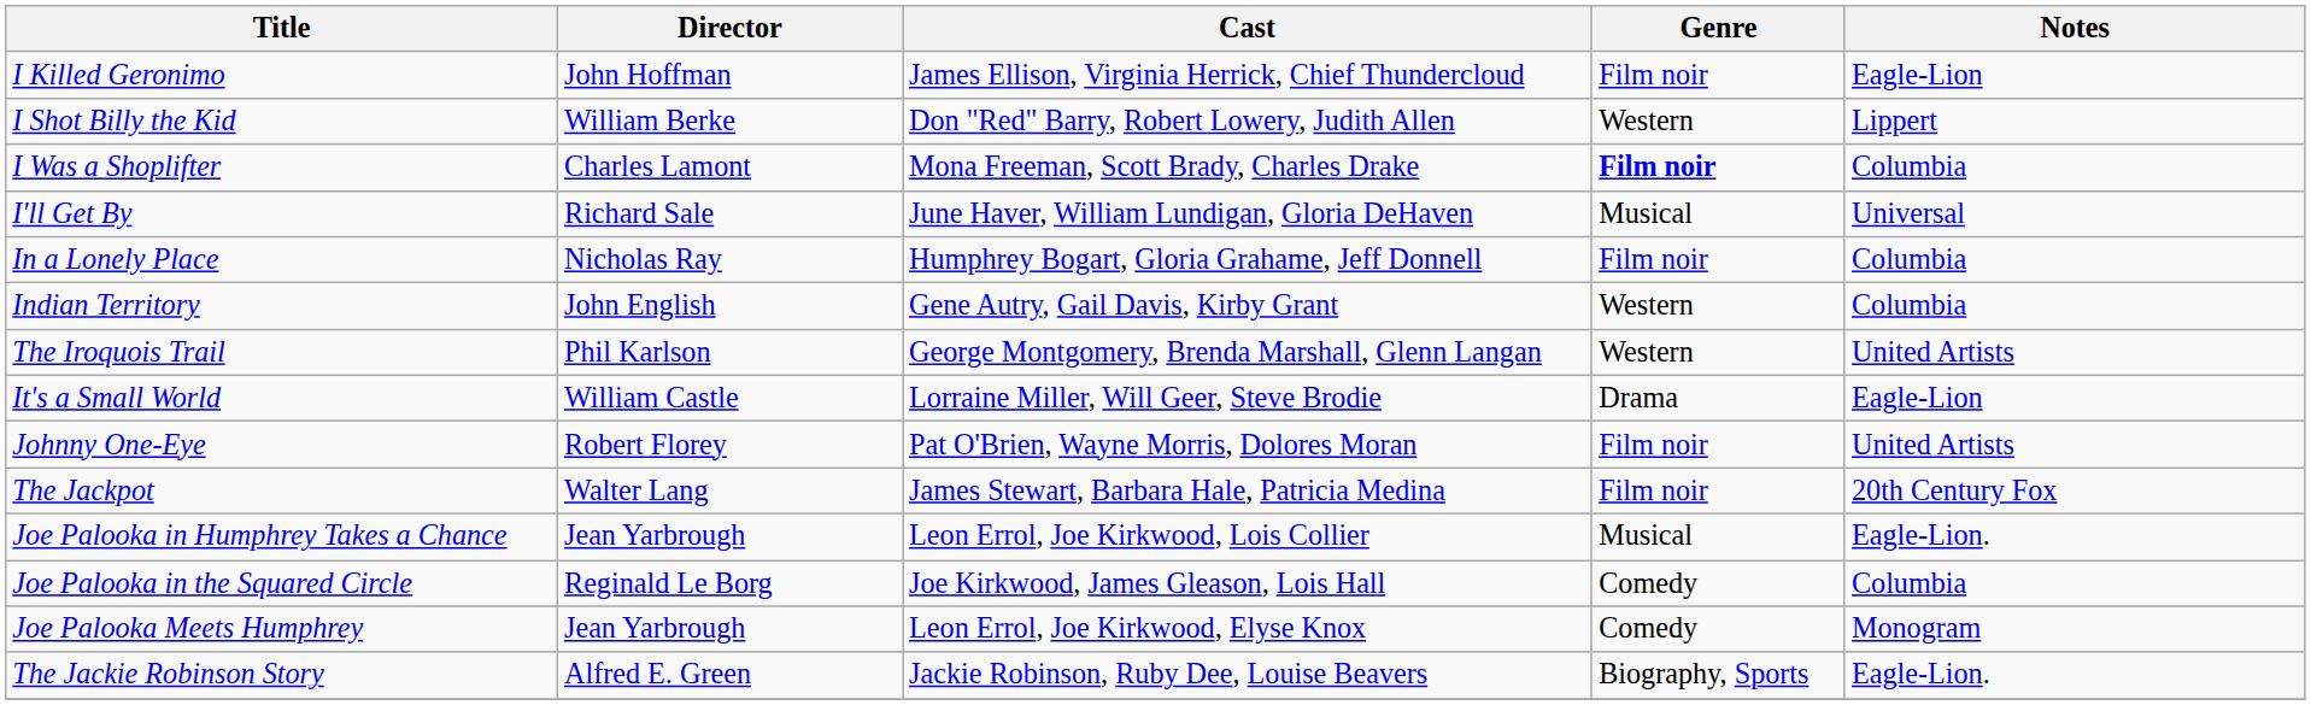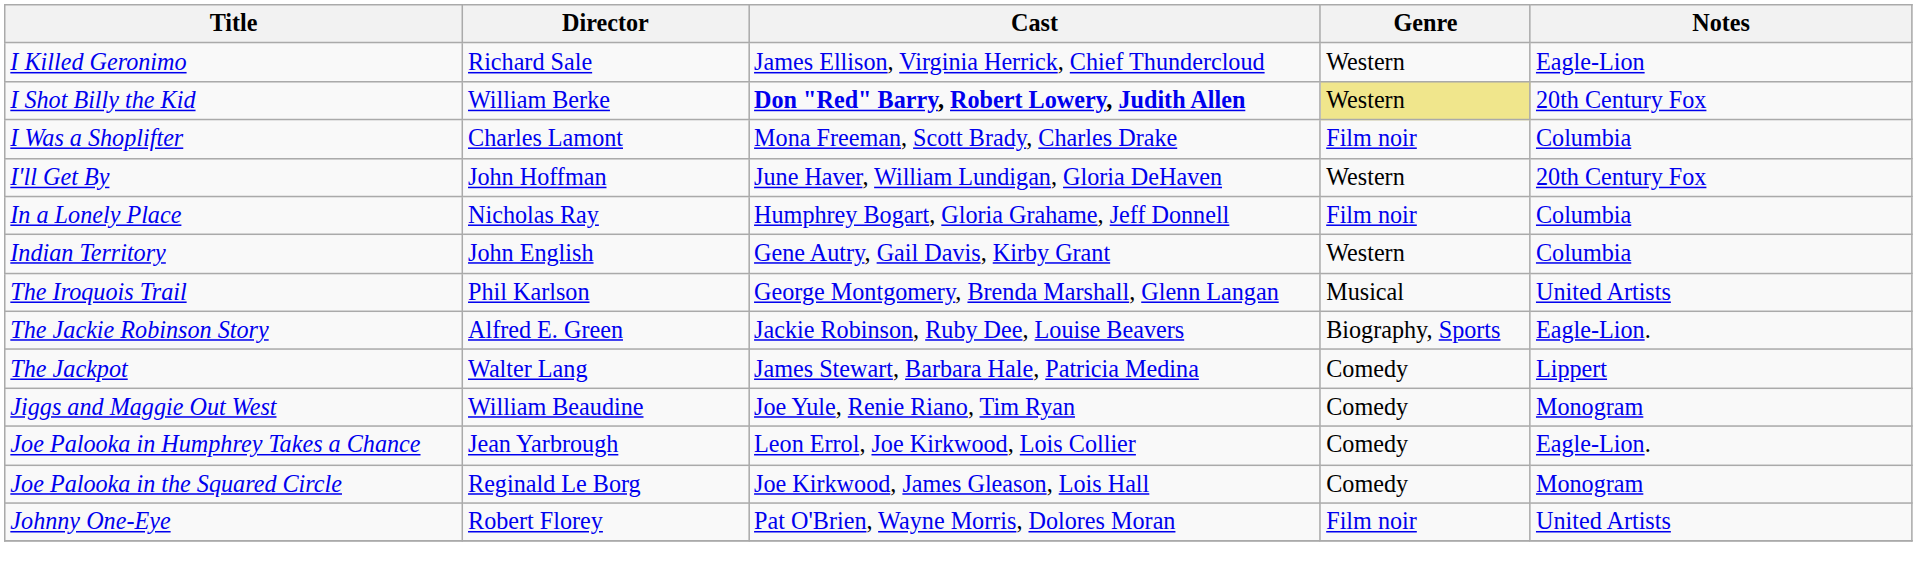 <table class="wikitable" style="width:100%;">
 <tr>
 <th style="width:24%;">Title</th>
 <th style="width:15%;">Director</th>
 <th style="width:30%;">Cast</th>
 <th style="width:11%;">Genre</th>
 <th style="width:20%;">Notes</th>
 </tr>
 <tr>
 <td><em><a href='#'>I Killed Geronimo</a></em></td>
-<td><a href='#'>John Hoffman</a></td>
+<td><a href='#'>Richard Sale</a></td>
 <td><a href='#'>James Ellison</a>, <a href='#'>Virginia Herrick</a>, <a href='#'>Chief Thundercloud</a></td>
-<td><a href='#'>Film noir</a></td>
+<td>Western</td>
 <td><a href='#'>Eagle-Lion</a></td>
 </tr>
 <tr>
 <td><em><a href='#'>I Shot Billy the Kid</a></em></td>
 <td><a href='#'>William Berke</a></td>
-<td><a href='#'>Don "Red" Barry</a>, <a href='#'>Robert Lowery</a>, <a href='#'>Judith Allen</a></td>
-<td>Western</td>
-<td><a href='#'>Lippert</a></td>
+<td><strong><a href='#'>Don "Red" Barry</a>, <a href='#'>Robert Lowery</a>, <a href='#'>Judith Allen</a></strong></td>
+<td style="background: khaki;">Western</td>
+<td><a href='#'>20th Century Fox</a></td>
 </tr>
 <tr>
 <td><em><a href='#'>I Was a Shoplifter</a></em></td>
 <td><a href='#'>Charles Lamont</a></td>
 <td><a href='#'>Mona Freeman</a>, <a href='#'>Scott Brady</a>, <a href='#'>Charles Drake</a></td>
-<td><strong><a href='#'>Film noir</a></strong></td>
+<td><a href='#'>Film noir</a></td>
 <td><a href='#'>Columbia</a></td>
 </tr>
 <tr>
 <td><em><a href='#'>I'll Get By</a></em></td>
-<td><a href='#'>Richard Sale</a></td>
+<td><a href='#'>John Hoffman</a></td>
 <td><a href='#'>June Haver</a>, <a href='#'>William Lundigan</a>, <a href='#'>Gloria DeHaven</a></td>
-<td>Musical</td>
-<td><a href='#'>Universal</a></td>
+<td>Western</td>
+<td><a href='#'>20th Century Fox</a></td>
 </tr>
 <tr>
 <td><em><a href='#'>In a Lonely Place</a></em></td>
 <td><a href='#'>Nicholas Ray</a></td>
 <td><a href='#'>Humphrey Bogart</a>, <a href='#'>Gloria Grahame</a>, <a href='#'>Jeff Donnell</a></td>
 <td><a href='#'>Film noir</a></td>
 <td><a href='#'>Columbia</a></td>
 </tr>
 <tr>
 <td><em><a href='#'>Indian Territory</a></em></td>
 <td><a href='#'>John English</a></td>
 <td><a href='#'>Gene Autry</a>, <a href='#'>Gail Davis</a>, <a href='#'>Kirby Grant</a></td>
 <td>Western</td>
 <td><a href='#'>Columbia</a></td>
 </tr>
 <tr>
 <td><em><a href='#'>The Iroquois Trail</a></em></td>
 <td><a href='#'>Phil Karlson</a></td>
 <td><a href='#'>George Montgomery</a>, <a href='#'>Brenda Marshall</a>, <a href='#'>Glenn Langan</a></td>
-<td>Western</td>
+<td>Musical</td>
 <td><a href='#'>United Artists</a></td>
 </tr>
 <tr>
-<td><em><a href='#'>It's a Small World</a></em></td>
-<td><a href='#'>William Castle</a></td>
-<td><a href='#'>Lorraine Miller</a>, <a href='#'>Will Geer</a>, <a href='#'>Steve Brodie</a></td>
-<td>Drama</td>
-<td><a href='#'>Eagle-Lion</a></td>
+<td><em><a href='#'>The Jackie Robinson Story</a></em></td>
+<td><a href='#'>Alfred E. Green</a></td>
+<td><a href='#'>Jackie Robinson</a>, <a href='#'>Ruby Dee</a>, <a href='#'>Louise Beavers</a></td>
+<td>Biography, <a href='#'>Sports</a></td>
+<td><a href='#'>Eagle-Lion</a>.</td>
+</tr>
+<tr>
+<td><em><a href='#'>The Jackpot</a></em></td>
+<td><a href='#'>Walter Lang</a></td>
+<td><a href='#'>James Stewart</a>, <a href='#'>Barbara Hale</a>, <a href='#'>Patricia Medina</a></td>
+<td>Comedy</td>
+<td><a href='#'>Lippert</a></td>
+</tr>
+<tr>
+<td><em><a href='#'>Jiggs and Maggie Out West</a></em></td>
+<td><a href='#'>William Beaudine</a></td>
+<td><a href='#'>Joe Yule</a>, <a href='#'>Renie Riano</a>, <a href='#'>Tim Ryan</a></td>
+<td>Comedy</td>
+<td><a href='#'>Monogram</a></td>
+</tr>
+<tr>
+<td><em><a href='#'>Joe Palooka in Humphrey Takes a Chance</a></em></td>
+<td><a href='#'>Jean Yarbrough</a></td>
+<td><a href='#'>Leon Errol</a>, <a href='#'>Joe Kirkwood</a>, <a href='#'>Lois Collier</a></td>
+<td>Comedy</td>
+<td><a href='#'>Eagle-Lion</a>.</td>
+</tr>
+<tr>
+<td><em><a href='#'>Joe Palooka in the Squared Circle</a></em></td>
+<td><a href='#'>Reginald Le Borg</a></td>
+<td><a href='#'>Joe Kirkwood</a>, <a href='#'>James Gleason</a>, <a href='#'>Lois Hall</a></td>
+<td>Comedy</td>
+<td><a href='#'>Monogram</a></td>
 </tr>
 <tr>
 <td><em><a href='#'>Johnny One-Eye</a></em></td>
 <td><a href='#'>Robert Florey</a></td>
 <td><a href='#'>Pat O'Brien</a>, <a href='#'>Wayne Morris</a>, <a href='#'>Dolores Moran</a></td>
 <td><a href='#'>Film noir</a></td>
 <td><a href='#'>United Artists</a></td>
 </tr>
 <tr>
-<td><em><a href='#'>The Jackpot</a></em></td>
-<td><a href='#'>Walter Lang</a></td>
-<td><a href='#'>James Stewart</a>, <a href='#'>Barbara Hale</a>, <a href='#'>Patricia Medina</a></td>
-<td><a href='#'>Film noir</a></td>
-<td><a href='#'>20th Century Fox</a></td>
-</tr>
-<tr>
-<td><em><a href='#'>Joe Palooka in Humphrey Takes a Chance</a></em></td>
-<td><a href='#'>Jean Yarbrough</a></td>
-<td><a href='#'>Leon Errol</a>, <a href='#'>Joe Kirkwood</a>, <a href='#'>Lois Collier</a></td>
-<td>Musical</td>
-<td><a href='#'>Eagle-Lion</a>.</td>
-</tr>
-<tr>
-<td><em><a href='#'>Joe Palooka in the Squared Circle</a></em></td>
-<td><a href='#'>Reginald Le Borg</a></td>
-<td><a href='#'>Joe Kirkwood</a>, <a href='#'>James Gleason</a>, <a href='#'>Lois Hall</a></td>
-<td>Comedy</td>
-<td><a href='#'>Columbia</a></td>
-</tr>
-<tr>
-<td><em><a href='#'>Joe Palooka Meets Humphrey</a></em></td>
-<td><a href='#'>Jean Yarbrough</a></td>
-<td><a href='#'>Leon Errol</a>, <a href='#'>Joe Kirkwood</a>, <a href='#'>Elyse Knox</a></td>
-<td>Comedy</td>
-<td><a href='#'>Monogram</a></td>
-</tr>
-<tr>
-<td><em><a href='#'>The Jackie Robinson Story</a></em></td>
-<td><a href='#'>Alfred E. Green</a></td>
-<td><a href='#'>Jackie Robinson</a>, <a href='#'>Ruby Dee</a>, <a href='#'>Louise Beavers</a></td>
-<td>Biography, <a href='#'>Sports</a></td>
-<td><a href='#'>Eagle-Lion</a>.</td>
-</tr>
-<tr>
 </tr>
 </table>
